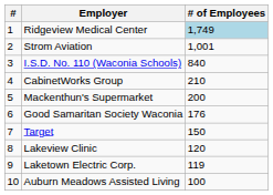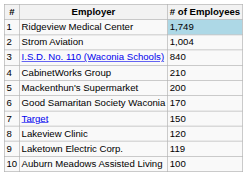 <table class="wikitable">
 <tr>
 <th>#</th>
 <th>Employer</th>
 <th># of Employees</th>
 </tr>
 <tr>
 <td>1</td>
 <td>Ridgeview Medical Center</td>
 <td style="background: lightblue;">1,749</td>
 </tr>
 <tr>
 <td>2</td>
 <td>Strom Aviation</td>
-<td>1,001</td>
+<td>1,004</td>
 </tr>
 <tr>
 <td>3</td>
 <td><a href='#'>I.S.D. No. 110 (Waconia Schools)</a></td>
 <td>840</td>
 </tr>
 <tr>
 <td>4</td>
 <td>CabinetWorks Group</td>
 <td>210</td>
 </tr>
 <tr>
 <td>5</td>
 <td>Mackenthun's Supermarket</td>
 <td>200</td>
 </tr>
 <tr>
 <td>6</td>
 <td>Good Samaritan Society Waconia</td>
-<td>176</td>
+<td>170</td>
 </tr>
 <tr>
 <td>7</td>
 <td><a href='#'>Target</a></td>
 <td>150</td>
 </tr>
 <tr>
 <td>8</td>
 <td>Lakeview Clinic</td>
 <td>120</td>
 </tr>
 <tr>
 <td>9</td>
 <td>Laketown Electric Corp.</td>
 <td>119</td>
 </tr>
 <tr>
 <td>10</td>
 <td>Auburn Meadows Assisted Living</td>
 <td>100</td>
 </tr>
 </table>
